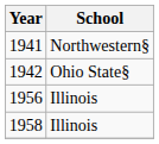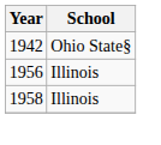 <table class="wikitable">
 <tr>
 <th>Year</th>
 <th>School</th>
-</tr>
-<tr>
-<td>1941</td>
-<td>Northwestern§</td>
 </tr>
 <tr>
 <td>1942</td>
 <td>Ohio State§</td>
 </tr>
 <tr>
 <td>1956</td>
 <td>Illinois</td>
 </tr>
 <tr>
 <td>1958</td>
 <td>Illinois</td>
 </tr>
 <tr>
 </tr>
 </table>
